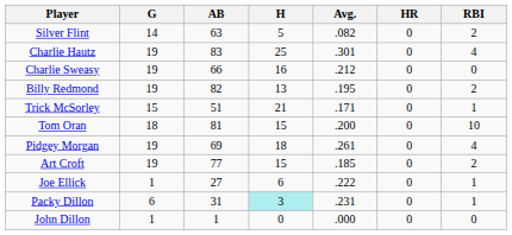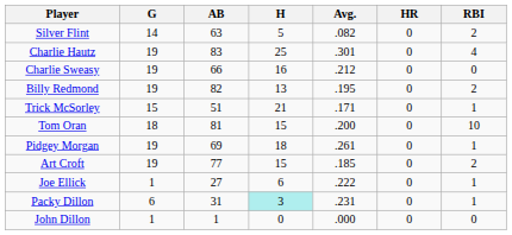 <table class="wikitable sortable">
 <tr>
 <th bgcolor="#DDDDFF" width="16%">Player</th>
 <th bgcolor="#DDDDFF" width="9%">G</th>
 <th bgcolor="#DDDDFF" width="9%">AB</th>
 <th bgcolor="#DDDDFF" width="9%">H</th>
 <th bgcolor="#DDDDFF" width="9%">Avg.</th>
 <th bgcolor="#DDDDFF" width="9%">HR</th>
 <th bgcolor="#DDDDFF" width="9%">RBI</th>
 </tr>
 <tr align=center>
 <td><a href='#'>Silver Flint</a></td>
 <td>14</td>
 <td>63</td>
 <td>5</td>
 <td>.082</td>
 <td>0</td>
 <td>2</td>
 </tr>
 <tr align=center>
 <td><a href='#'>Charlie Hautz</a></td>
 <td>19</td>
 <td>83</td>
 <td>25</td>
 <td>.301</td>
 <td>0</td>
 <td>4</td>
 </tr>
 <tr align=center>
 <td><a href='#'>Charlie Sweasy</a></td>
 <td>19</td>
 <td>66</td>
 <td>16</td>
 <td>.212</td>
 <td>0</td>
 <td>0</td>
 </tr>
 <tr align=center>
 <td><a href='#'>Billy Redmond</a></td>
 <td>19</td>
 <td>82</td>
 <td>13</td>
 <td>.195</td>
 <td>0</td>
 <td>2</td>
 </tr>
 <tr align=center>
 <td><a href='#'>Trick McSorley</a></td>
 <td>15</td>
 <td>51</td>
 <td>21</td>
 <td>.171</td>
 <td>0</td>
 <td>1</td>
 </tr>
 <tr align=center>
 <td><a href='#'>Tom Oran</a></td>
 <td>18</td>
 <td>81</td>
 <td>15</td>
 <td>.200</td>
 <td>0</td>
 <td>10</td>
 </tr>
 <tr align=center>
 <td><a href='#'>Pidgey Morgan</a></td>
 <td>19</td>
 <td>69</td>
 <td>18</td>
 <td>.261</td>
 <td>0</td>
-<td>4</td>
+<td>1</td>
 </tr>
 <tr align=center>
 <td><a href='#'>Art Croft</a></td>
 <td>19</td>
 <td>77</td>
 <td>15</td>
 <td>.185</td>
 <td>0</td>
 <td>2</td>
 </tr>
 <tr align=center>
 <td><a href='#'>Joe Ellick</a></td>
 <td>1</td>
 <td>27</td>
 <td>6</td>
 <td>.222</td>
 <td>0</td>
 <td>1</td>
 </tr>
 <tr align=center>
 <td><a href='#'>Packy Dillon</a></td>
 <td>6</td>
 <td>31</td>
 <td style="background: paleturquoise;">3</td>
 <td>.231</td>
 <td>0</td>
 <td>1</td>
 </tr>
 <tr align=center>
 <td><a href='#'>John Dillon</a></td>
 <td>1</td>
 <td>1</td>
 <td>0</td>
 <td>.000</td>
 <td>0</td>
 <td>0</td>
 </tr>
 </table>
